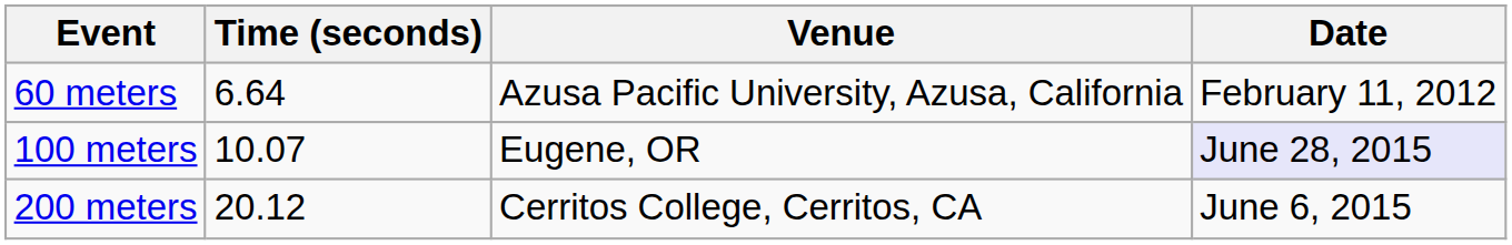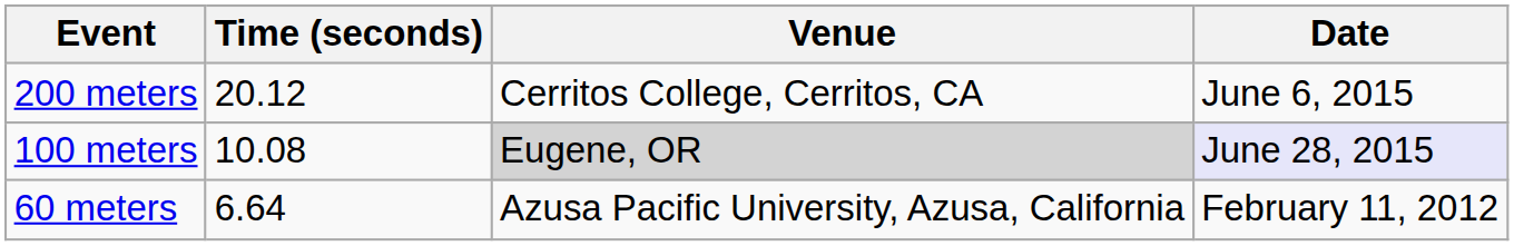 <table class="wikitable">
 <tr>
 <th>Event</th>
 <th>Time (seconds)</th>
 <th>Venue</th>
 <th>Date</th>
 </tr>
 <tr>
+<td><a href='#'>200 meters</a></td>
+<td>20.12</td>
+<td>Cerritos College, Cerritos, CA</td>
+<td>June 6, 2015</td>
+</tr>
+<tr>
+<td><a href='#'>100 meters</a></td>
+<td>10.08</td>
+<td style="background: lightgrey;">Eugene, OR</td>
+<td style="background: lavender;">June 28, 2015</td>
+</tr>
+<tr>
 <td><a href='#'>60 meters</a></td>
 <td>6.64</td>
 <td>Azusa Pacific University, Azusa, California</td>
 <td>February 11, 2012</td>
 </tr>
-<tr>
-<td><a href='#'>100 meters</a></td>
-<td>10.07</td>
-<td>Eugene, OR</td>
-<td style="background: lavender;">June 28, 2015</td>
-</tr>
-<tr>
-<td><a href='#'>200 meters</a></td>
-<td>20.12</td>
-<td>Cerritos College, Cerritos, CA</td>
-<td>June 6, 2015</td>
-</tr>
 </table>
